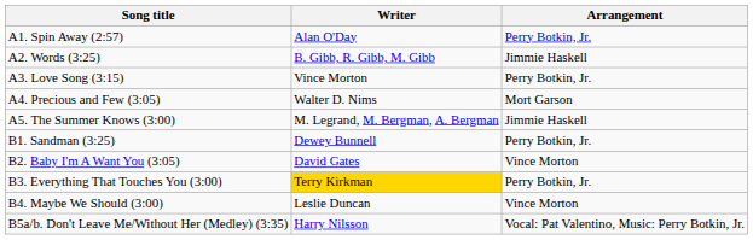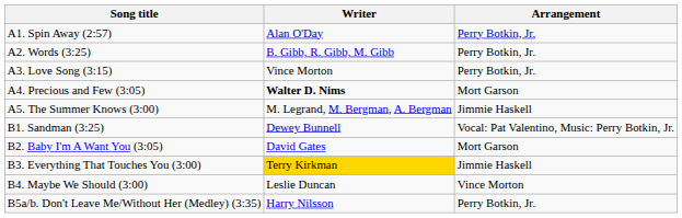 <table class="wikitable">
 <tr>
 <th>Song title</th>
 <th>Writer</th>
 <th>Arrangement</th>
 </tr>
 <tr>
 <td>A1. Spin Away (2:57)</td>
 <td><a href='#'>Alan O'Day</a></td>
 <td><a href='#'>Perry Botkin, Jr.</a></td>
 </tr>
 <tr>
 <td>A2. Words (3:25)</td>
 <td><a href='#'>B. Gibb, R. Gibb, M. Gibb</a></td>
-<td>Jimmie Haskell</td>
+<td>Perry Botkin, Jr.</td>
 </tr>
 <tr>
 <td>A3. Love Song (3:15)</td>
 <td>Vince Morton</td>
 <td>Perry Botkin, Jr.</td>
 </tr>
 <tr>
 <td>A4. Precious and Few (3:05)</td>
-<td>Walter D. Nims</td>
+<td><strong>Walter D. Nims</strong></td>
 <td>Mort Garson</td>
 </tr>
 <tr>
 <td>A5. The Summer Knows (3:00)</td>
 <td>M. Legrand, <a href='#'>M. Bergman</a>, <a href='#'>A. Bergman</a></td>
 <td>Jimmie Haskell</td>
 </tr>
 <tr>
 <td>B1. Sandman (3:25)</td>
 <td><a href='#'>Dewey Bunnell</a></td>
-<td>Perry Botkin, Jr.</td>
+<td>Vocal: Pat Valentino, Music: Perry Botkin, Jr.</td>
 </tr>
 <tr>
 <td>B2. <a href='#'>Baby I'm A Want You</a> (3:05)</td>
 <td><a href='#'>David Gates</a></td>
-<td>Vince Morton</td>
+<td>Mort Garson</td>
 </tr>
 <tr>
 <td>B3. Everything That Touches You (3:00)</td>
 <td style="background: gold;">Terry Kirkman</td>
-<td>Perry Botkin, Jr.</td>
+<td>Jimmie Haskell</td>
 </tr>
 <tr>
 <td>B4. Maybe We Should (3:00)</td>
 <td>Leslie Duncan</td>
 <td>Vince Morton</td>
 </tr>
 <tr>
 <td>B5a/b. Don't Leave Me/Without Her (Medley) (3:35)</td>
 <td><a href='#'>Harry Nilsson</a></td>
-<td>Vocal: Pat Valentino, Music: Perry Botkin, Jr.</td>
+<td>Perry Botkin, Jr.</td>
 </tr>
 </table>
